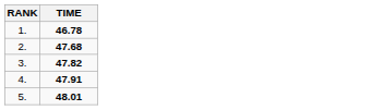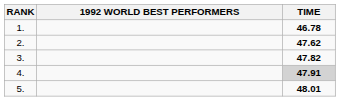 <table class="wikitable" style="border-collapse: collapse; font-size: 90%;">
 <tr>
 <th>RANK</th>
+<th align="center" style="width: 25em">1992 WORLD BEST PERFORMERS</th>
 <th align="center" style="width: 5em">TIME</th>
 </tr>
 <tr>
 <td align="center">1.</td>
+<td></td>
 <td align="center"><strong>46.78</strong></td>
 </tr>
 <tr>
 <td align="center">2.</td>
-<td align="center"><strong>47.68</strong></td>
+<td></td>
+<td align="center"><strong>47.62</strong></td>
 </tr>
 <tr>
 <td align="center">3.</td>
+<td></td>
 <td align="center"><strong>47.82</strong></td>
 </tr>
 <tr>
 <td align="center">4.</td>
-<td align="center"><strong>47.91</strong></td>
+<td></td>
+<td align="center" style="background: lightgrey;"><strong>47.91</strong></td>
 </tr>
 <tr>
 <td align="center">5.</td>
+<td></td>
 <td align="center"><strong>48.01</strong></td>
 </tr>
 </table>
